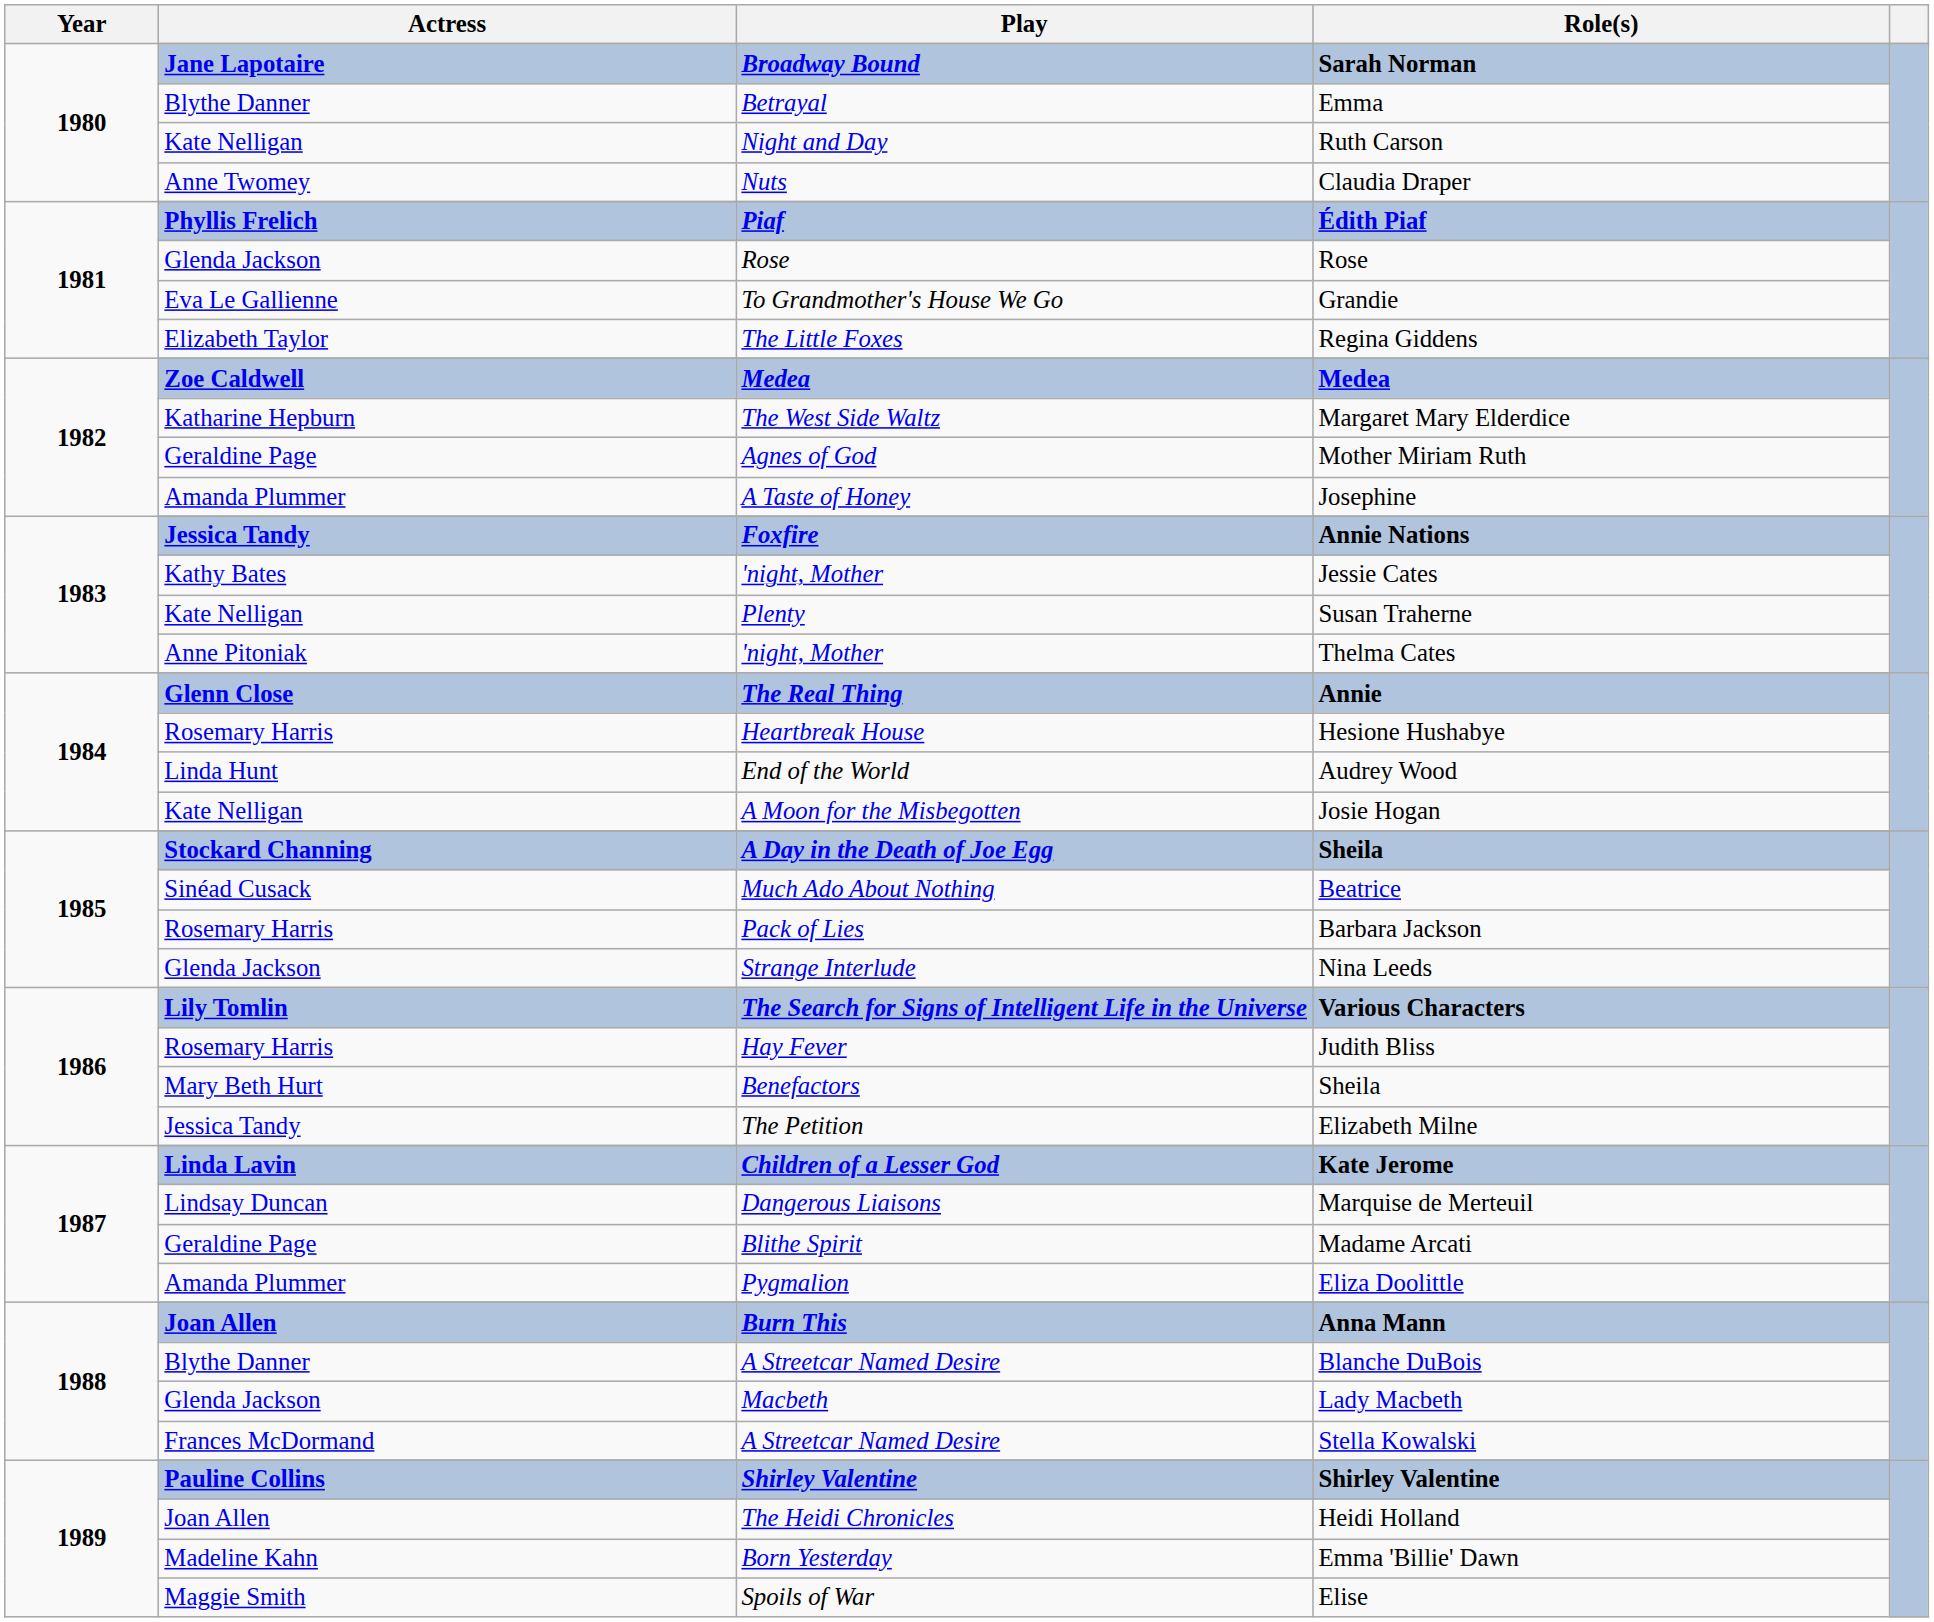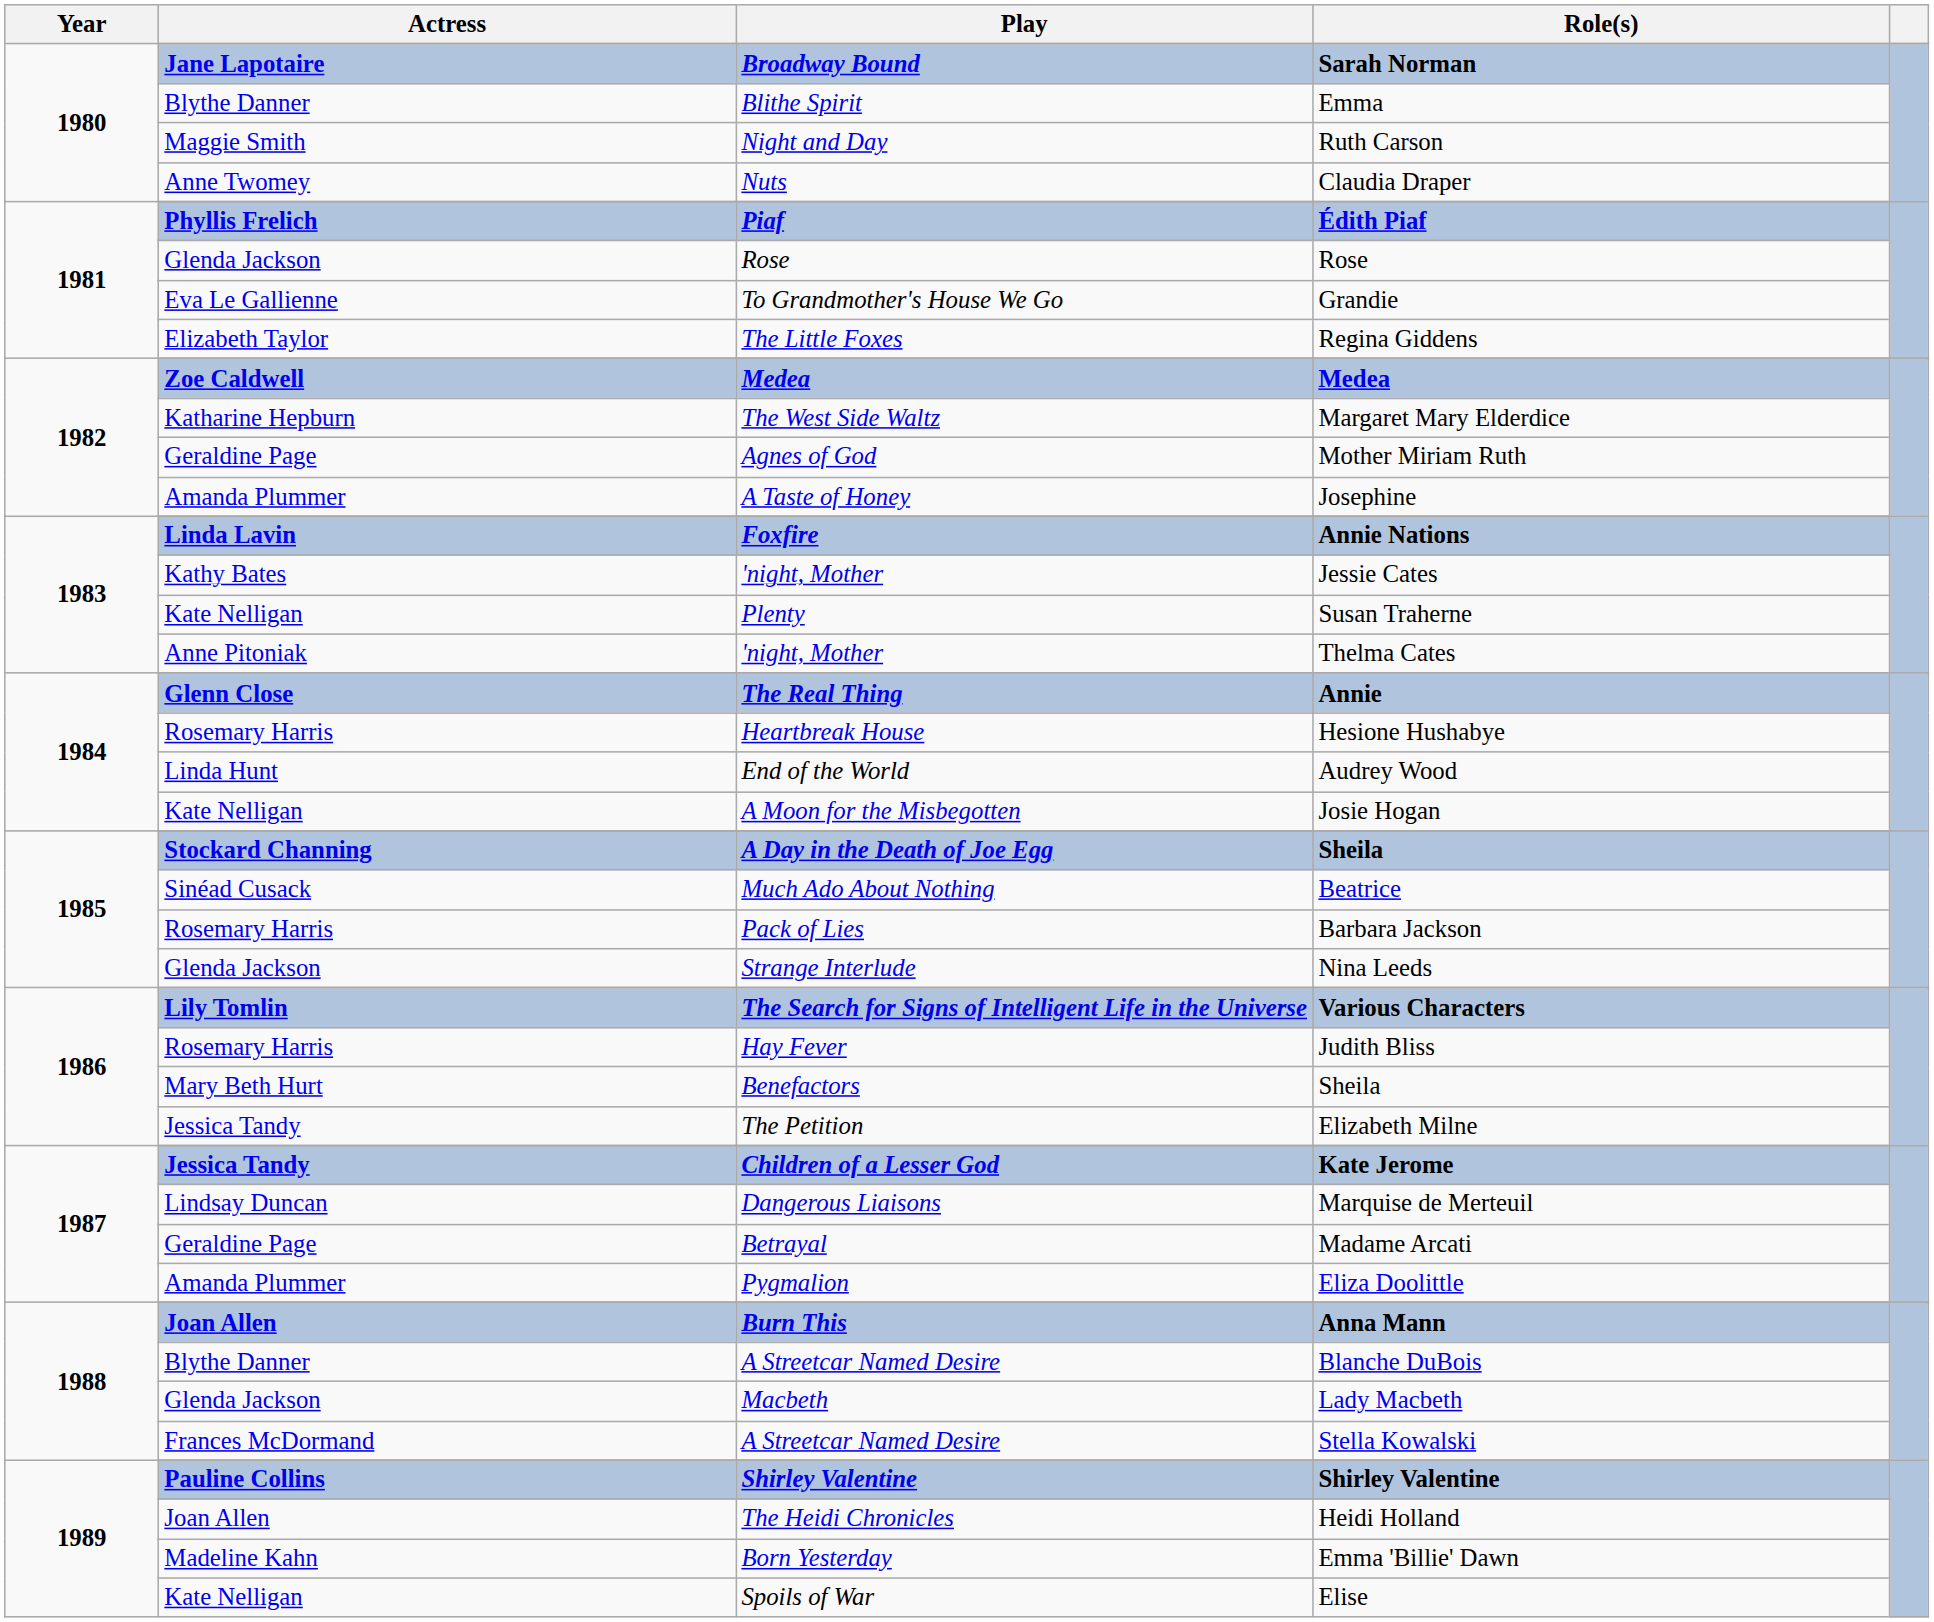 <table class="wikitable sortable">
 <tr>
 <th scope="col" style="width:8%;">Year</th>
 <th scope="col" style="width:30%;">Actress</th>
 <th scope="col" style="width:30%;">Play</th>
 <th scope="col" style="width:30%;">Role(s)</th>
 <th scope="col" style="width:2%;" class="unsortable"></th>
 </tr>
 <tr>
 <td rowspan="5" align="center"><strong>1980</strong> <br> </td>
 </tr>
 <tr style="background:#B0C4DE">
 <td><strong><a href='#'>Jane Lapotaire</a></strong></td>
 <td><strong><em><a href='#'>Broadway Bound</a></em></strong></td>
 <td><strong>Sarah Norman</strong></td>
 <td rowspan="5" align="center"></td>
 </tr>
 <tr>
 <td><a href='#'>Blythe Danner</a></td>
-<td><em><a href='#'>Betrayal</a></em></td>
+<td><em><a href='#'>Blithe Spirit</a></em></td>
 <td>Emma</td>
 </tr>
 <tr>
-<td><a href='#'>Kate Nelligan</a></td>
+<td><a href='#'>Maggie Smith</a></td>
 <td><em><a href='#'>Night and Day</a></em></td>
 <td>Ruth Carson</td>
 </tr>
 <tr>
 <td><a href='#'>Anne Twomey</a></td>
 <td><em><a href='#'>Nuts</a></em></td>
 <td>Claudia Draper</td>
 </tr>
 <tr>
 <td rowspan="5" align="center"><strong>1981</strong> <br> </td>
 </tr>
 <tr style="background:#B0C4DE">
 <td><strong><a href='#'>Phyllis Frelich</a></strong></td>
 <td><strong><em><a href='#'>Piaf</a></em></strong></td>
 <td><strong><a href='#'>Édith Piaf</a></strong></td>
 <td rowspan="5" align="center"></td>
 </tr>
 <tr>
 <td><a href='#'>Glenda Jackson</a></td>
 <td><em>Rose</em></td>
 <td>Rose</td>
 </tr>
 <tr>
 <td><a href='#'>Eva Le Gallienne</a></td>
 <td><em>To Grandmother's House We Go</em></td>
 <td>Grandie</td>
 </tr>
 <tr>
 <td><a href='#'>Elizabeth Taylor</a></td>
 <td><em><a href='#'>The Little Foxes</a></em></td>
 <td>Regina Giddens</td>
 </tr>
 <tr>
 <td rowspan="5" align="center"><strong>1982</strong> <br> </td>
 </tr>
 <tr style="background:#B0C4DE">
 <td><strong><a href='#'>Zoe Caldwell</a></strong></td>
 <td><strong><em><a href='#'>Medea</a></em></strong></td>
 <td><strong><a href='#'>Medea</a></strong></td>
 <td rowspan="5" align="center"></td>
 </tr>
 <tr>
 <td><a href='#'>Katharine Hepburn</a></td>
 <td><em><a href='#'>The West Side Waltz</a></em></td>
 <td>Margaret Mary Elderdice</td>
 </tr>
 <tr>
 <td><a href='#'>Geraldine Page</a></td>
 <td><em><a href='#'>Agnes of God</a></em></td>
 <td>Mother Miriam Ruth</td>
 </tr>
 <tr>
 <td><a href='#'>Amanda Plummer</a></td>
 <td><em><a href='#'>A Taste of Honey</a></em></td>
 <td>Josephine</td>
 </tr>
 <tr>
 <td rowspan="5" align="center"><strong>1983</strong> <br> </td>
 </tr>
 <tr style="background:#B0C4DE">
-<td><strong><a href='#'>Jessica Tandy</a></strong></td>
+<td><strong><a href='#'>Linda Lavin</a></strong></td>
 <td><strong><em><a href='#'>Foxfire</a></em></strong></td>
 <td><strong>Annie Nations</strong></td>
 <td rowspan="5" align="center"></td>
 </tr>
 <tr>
 <td><a href='#'>Kathy Bates</a></td>
 <td><em><a href='#'>'night, Mother</a></em></td>
 <td>Jessie Cates</td>
 </tr>
 <tr>
 <td><a href='#'>Kate Nelligan</a></td>
 <td><em><a href='#'>Plenty</a></em></td>
 <td>Susan Traherne</td>
 </tr>
 <tr>
 <td><a href='#'>Anne Pitoniak</a></td>
 <td><em><a href='#'>'night, Mother</a></em></td>
 <td>Thelma Cates</td>
 </tr>
 <tr>
 <td rowspan="5" align="center"><strong>1984</strong> <br> </td>
 </tr>
 <tr style="background:#B0C4DE">
 <td><strong><a href='#'>Glenn Close</a></strong></td>
 <td><strong><em><a href='#'>The Real Thing</a></em></strong></td>
 <td><strong>Annie</strong></td>
 <td rowspan="5" align="center"></td>
 </tr>
 <tr>
 <td><a href='#'>Rosemary Harris</a></td>
 <td><em><a href='#'>Heartbreak House</a></em></td>
 <td>Hesione Hushabye</td>
 </tr>
 <tr>
 <td><a href='#'>Linda Hunt</a></td>
 <td><em>End of the World</em></td>
 <td>Audrey Wood</td>
 </tr>
 <tr>
 <td><a href='#'>Kate Nelligan</a></td>
 <td><em><a href='#'>A Moon for the Misbegotten</a></em></td>
 <td>Josie Hogan</td>
 </tr>
 <tr>
 <td rowspan="5" align="center"><strong>1985</strong> <br> </td>
 </tr>
 <tr style="background:#B0C4DE">
 <td><strong><a href='#'>Stockard Channing</a></strong></td>
 <td><strong><em><a href='#'>A Day in the Death of Joe Egg</a></em></strong></td>
 <td><strong>Sheila</strong></td>
 <td rowspan="5" align="center"></td>
 </tr>
 <tr>
 <td><a href='#'>Sinéad Cusack</a></td>
 <td><em><a href='#'>Much Ado About Nothing</a></em></td>
 <td><a href='#'>Beatrice</a></td>
 </tr>
 <tr>
 <td><a href='#'>Rosemary Harris</a></td>
 <td><em><a href='#'>Pack of Lies</a></em></td>
 <td>Barbara Jackson</td>
 </tr>
 <tr>
 <td><a href='#'>Glenda Jackson</a></td>
 <td><em><a href='#'>Strange Interlude</a></em></td>
 <td>Nina Leeds</td>
 </tr>
 <tr>
 <td rowspan="5" align="center"><strong>1986</strong> <br> </td>
 </tr>
 <tr style="background:#B0C4DE">
 <td><strong><a href='#'>Lily Tomlin</a></strong></td>
 <td><strong><em><a href='#'>The Search for Signs of Intelligent Life in the Universe</a></em></strong></td>
 <td><strong>Various Characters</strong></td>
 <td rowspan="5" align="center"></td>
 </tr>
 <tr>
 <td><a href='#'>Rosemary Harris</a></td>
 <td><em><a href='#'>Hay Fever</a></em></td>
 <td>Judith Bliss</td>
 </tr>
 <tr>
 <td><a href='#'>Mary Beth Hurt</a></td>
 <td><em><a href='#'>Benefactors</a></em></td>
 <td>Sheila</td>
 </tr>
 <tr>
 <td><a href='#'>Jessica Tandy</a></td>
 <td><em>The Petition</em></td>
 <td>Elizabeth Milne</td>
 </tr>
 <tr>
 <td rowspan="5" align="center"><strong>1987</strong> <br> </td>
 </tr>
 <tr style="background:#B0C4DE">
-<td><strong><a href='#'>Linda Lavin</a></strong></td>
+<td><strong><a href='#'>Jessica Tandy</a></strong></td>
 <td><strong><em><a href='#'>Children of a Lesser God</a></em></strong></td>
 <td><strong>Kate Jerome</strong></td>
 <td rowspan="5" align="center"></td>
 </tr>
 <tr>
 <td><a href='#'>Lindsay Duncan</a></td>
 <td><em><a href='#'>Dangerous Liaisons</a></em></td>
 <td>Marquise de Merteuil</td>
 </tr>
 <tr>
 <td><a href='#'>Geraldine Page</a></td>
-<td><em><a href='#'>Blithe Spirit</a></em></td>
+<td><em><a href='#'>Betrayal</a></em></td>
 <td>Madame Arcati</td>
 </tr>
 <tr>
 <td><a href='#'>Amanda Plummer</a></td>
 <td><em><a href='#'>Pygmalion</a></em></td>
 <td><a href='#'>Eliza Doolittle</a></td>
 </tr>
 <tr>
 <td rowspan="5" align="center"><strong>1988</strong> <br> </td>
 </tr>
 <tr style="background:#B0C4DE">
 <td><strong><a href='#'>Joan Allen</a></strong></td>
 <td><strong><em><a href='#'>Burn This</a></em></strong></td>
 <td><strong>Anna Mann</strong></td>
 <td rowspan="5" align="center"></td>
 </tr>
 <tr>
 <td><a href='#'>Blythe Danner</a></td>
 <td><em><a href='#'>A Streetcar Named Desire</a></em></td>
 <td><a href='#'>Blanche DuBois</a></td>
 </tr>
 <tr>
 <td><a href='#'>Glenda Jackson</a></td>
 <td><em><a href='#'>Macbeth</a></em></td>
 <td><a href='#'>Lady Macbeth</a></td>
 </tr>
 <tr>
 <td><a href='#'>Frances McDormand</a></td>
 <td><em><a href='#'>A Streetcar Named Desire</a></em></td>
 <td><a href='#'>Stella Kowalski</a></td>
 </tr>
 <tr>
 <td rowspan="5" align="center"><strong>1989</strong> <br> </td>
 </tr>
 <tr style="background:#B0C4DE">
 <td><strong><a href='#'>Pauline Collins</a></strong></td>
 <td><strong><em><a href='#'>Shirley Valentine</a></em></strong></td>
 <td><strong>Shirley Valentine</strong></td>
 <td rowspan="5" align="center"></td>
 </tr>
 <tr>
 <td><a href='#'>Joan Allen</a></td>
 <td><em><a href='#'>The Heidi Chronicles</a></em></td>
 <td>Heidi Holland</td>
 </tr>
 <tr>
 <td><a href='#'>Madeline Kahn</a></td>
 <td><em><a href='#'>Born Yesterday</a></em></td>
 <td>Emma 'Billie' Dawn</td>
 </tr>
 <tr>
-<td><a href='#'>Maggie Smith</a></td>
+<td><a href='#'>Kate Nelligan</a></td>
 <td><em>Spoils of War</em></td>
 <td>Elise</td>
 </tr>
 </table>
